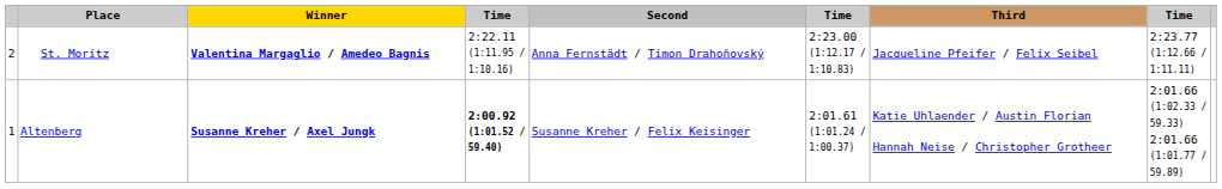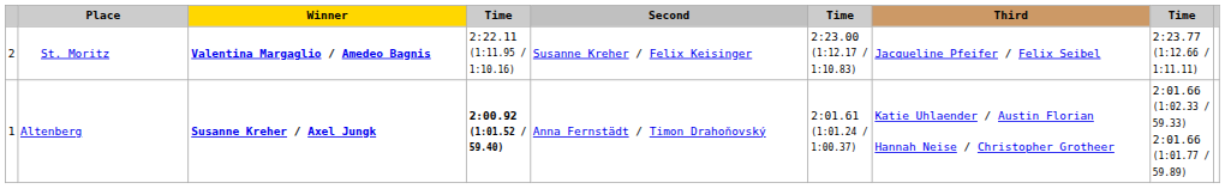 <table class="wikitable plainrowheaders" style="background:#fff; font-size:90%; line-height:16px; border:grey solid 1px; border-collapse:collapse;">
 <tr>
 <th scope="col" style="background:#ccc; width=10 px;"></th>
 <th scope="col" style="background:#ccc; width:170px;">Place</th>
 <th scope="col" style="background:gold; width:280px;">Winner</th>
 <th scope="col" style="background:#ccc; width:60px;">Time</th>
 <th scope="col" style="background:silver; width:280px;">Second</th>
 <th scope="col" style="background:#ccc; width:60px;">Time</th>
 <th scope="col" style="background:#c96; width:280px;">Third</th>
 <th scope="col" style="background:#ccc; width:60px;">Time</th>
 <th scope="col" style="background:#ccc; width=10 px;"></th>
 </tr>
 <tr>
 <td style="text-align:center">2</td>
 <td>   <a href='#'>St. Moritz</a></td>
 <td> <strong><a href='#'>Valentina Margaglio</a> / <a href='#'>Amedeo Bagnis</a></strong></td>
 <td>2:22.11<br><small>(1:11.95 / 1:10.16)</small></td>
-<td> <a href='#'>Anna Fernstädt</a> / <a href='#'>Timon Drahoňovský</a></td>
+<td> <a href='#'>Susanne Kreher</a> / <a href='#'>Felix Keisinger</a></td>
 <td>2:23.00<br><small>(1:12.17 / 1:10.83)</small></td>
 <td> <a href='#'>Jacqueline Pfeifer</a> / <a href='#'>Felix Seibel</a></td>
 <td>2:23.77<br><small>(1:12.66 / 1:11.11)</small></td>
 <td></td>
 </tr>
 <tr>
 <td style="text-align:center">1</td>
 <td> <a href='#'>Altenberg</a></td>
 <td> <strong><a href='#'>Susanne Kreher</a> / <a href='#'>Axel Jungk</a></strong></td>
 <td><strong>2:00.92<br><small>(1:01.52 / 59.40)</small></strong></td>
-<td> <a href='#'>Susanne Kreher</a> / <a href='#'>Felix Keisinger</a></td>
+<td> <a href='#'>Anna Fernstädt</a> / <a href='#'>Timon Drahoňovský</a></td>
 <td>2:01.61<br><small>(1:01.24 / 1:00.37)</small></td>
 <td> <a href='#'>Katie Uhlaender</a> / <a href='#'>Austin Florian</a><br><br> <a href='#'>Hannah Neise</a> / <a href='#'>Christopher Grotheer</a></td>
 <td>2:01.66<br><small>(1:02.33 / 59.33)</small><br>2:01.66<br><small>(1:01.77 / 59.89)</small></td>
 <td></td>
 </tr>
 </table>
